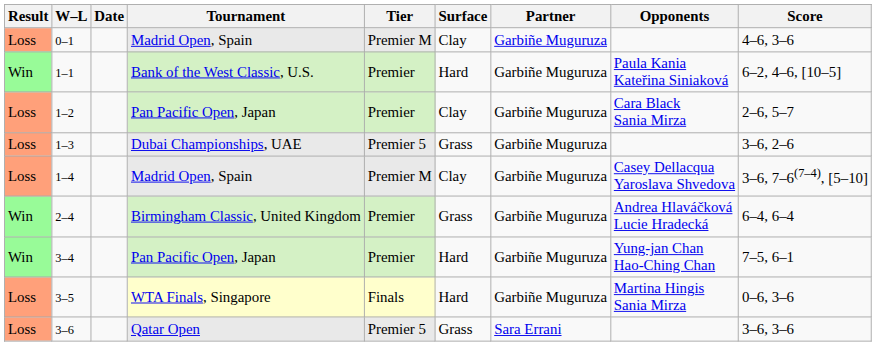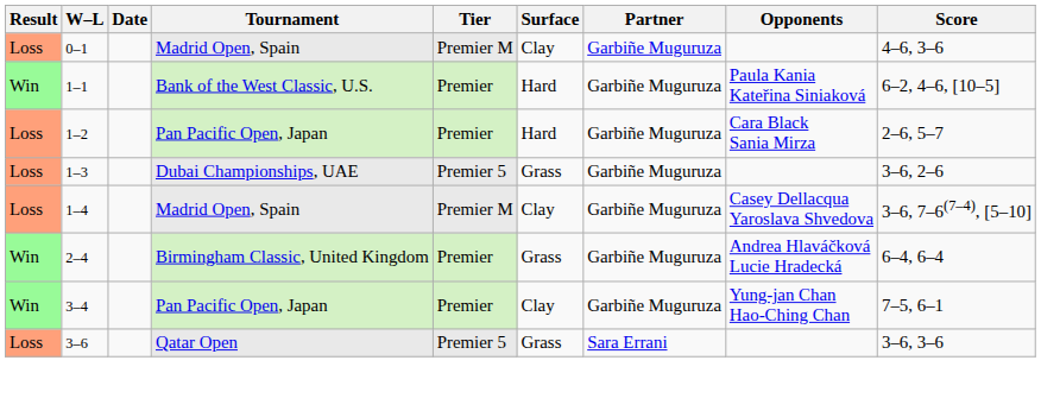 <table class="sortable wikitable">
 <tr>
 <th>Result</th>
 <th class="unsortable">W–L</th>
 <th>Date</th>
 <th>Tournament</th>
 <th>Tier</th>
 <th>Surface</th>
 <th>Partner</th>
 <th>Opponents</th>
 <th class=unsortable>Score</th>
 </tr>
 <tr>
 <td bgcolor=FFA07A>Loss</td>
 <td><small>0–1</small></td>
 <td><a href='#'></a></td>
 <td bgcolor=e9e9e9><a href='#'>Madrid Open</a>, Spain</td>
 <td bgcolor=e9e9e9>Premier M</td>
 <td>Clay</td>
 <td> <a href='#'>Garbiñe Muguruza</a></td>
 <td></td>
 <td>4–6, 3–6</td>
 </tr>
 <tr>
 <td bgcolor=98FB98>Win</td>
 <td><small>1–1</small></td>
 <td><a href='#'></a></td>
 <td bgcolor=d4f1c5><a href='#'>Bank of the West Classic</a>, U.S.</td>
 <td bgcolor=d4f1c5>Premier</td>
 <td>Hard</td>
 <td> Garbiñe Muguruza</td>
 <td> <a href='#'>Paula Kania</a> <br>  <a href='#'>Kateřina Siniaková</a></td>
 <td>6–2, 4–6, [10–5]</td>
 </tr>
 <tr>
 <td bgcolor=FFA07A>Loss</td>
 <td><small>1–2</small></td>
 <td><a href='#'></a></td>
 <td bgcolor="#d4f1c5"><a href='#'>Pan Pacific Open</a>, Japan</td>
 <td bgcolor="#d4f1c5">Premier</td>
-<td>Clay</td>
+<td>Hard</td>
 <td> Garbiñe Muguruza</td>
 <td> <a href='#'>Cara Black</a> <br>  <a href='#'>Sania Mirza</a></td>
 <td>2–6, 5–7</td>
 </tr>
 <tr>
 <td bgcolor=FFA07A>Loss</td>
 <td><small>1–3</small></td>
 <td><a href='#'></a></td>
 <td bgcolor=e9e9e9><a href='#'>Dubai Championships</a>, UAE</td>
 <td bgcolor=e9e9e9>Premier 5</td>
 <td>Grass</td>
 <td> Garbiñe Muguruza</td>
 <td></td>
 <td>3–6, 2–6</td>
 </tr>
 <tr>
 <td bgcolor=FFA07A>Loss</td>
 <td><small>1–4</small></td>
 <td><a href='#'></a></td>
 <td bgcolor=e9e9e9><a href='#'>Madrid Open</a>, Spain</td>
 <td bgcolor=e9e9e9>Premier M</td>
 <td>Clay</td>
 <td> Garbiñe Muguruza</td>
 <td> <a href='#'>Casey Dellacqua</a> <br>  <a href='#'>Yaroslava Shvedova</a></td>
 <td>3–6, 7–6<sup>(7–4)</sup>, [5–10]</td>
 </tr>
 <tr>
 <td bgcolor=98FB98>Win</td>
 <td><small>2–4</small></td>
 <td><a href='#'></a></td>
 <td bgcolor=d4f1c5><a href='#'>Birmingham Classic</a>, United Kingdom</td>
 <td bgcolor=d4f1c5>Premier</td>
 <td>Grass</td>
 <td> Garbiñe Muguruza</td>
 <td> <a href='#'>Andrea Hlaváčková</a><br>  <a href='#'>Lucie Hradecká</a></td>
 <td>6–4, 6–4</td>
 </tr>
 <tr>
 <td bgcolor=#98fb98>Win</td>
 <td><small>3–4</small></td>
 <td><a href='#'></a></td>
 <td bgcolor=d4f1c5><a href='#'>Pan Pacific Open</a>, Japan</td>
 <td bgcolor=d4f1c5>Premier</td>
-<td>Hard</td>
+<td>Clay</td>
 <td> Garbiñe Muguruza</td>
 <td> <a href='#'>Yung-jan Chan</a><br>  <a href='#'>Hao-Ching Chan</a></td>
 <td>7–5, 6–1</td>
-</tr>
-<tr>
-<td bgcolor=FFA07A>Loss</td>
-<td><small>3–5</small></td>
-<td><a href='#'></a></td>
-<td bgcolor=ffffcc><a href='#'>WTA Finals</a>, Singapore</td>
-<td bgcolor=ffffcc>Finals</td>
-<td>Hard</td>
-<td> Garbiñe Muguruza</td>
-<td> <a href='#'>Martina Hingis</a><br>  <a href='#'>Sania Mirza</a></td>
-<td>0–6, 3–6</td>
 </tr>
 <tr>
 <td bgcolor=FFA07A>Loss</td>
 <td><small>3–6</small></td>
 <td><a href='#'></a></td>
 <td bgcolor=e9e9e9><a href='#'>Qatar Open</a></td>
 <td bgcolor=e9e9e9>Premier 5</td>
 <td>Grass</td>
 <td> <a href='#'>Sara Errani</a></td>
 <td></td>
 <td>3–6, 3–6</td>
 </tr>
 </table>
